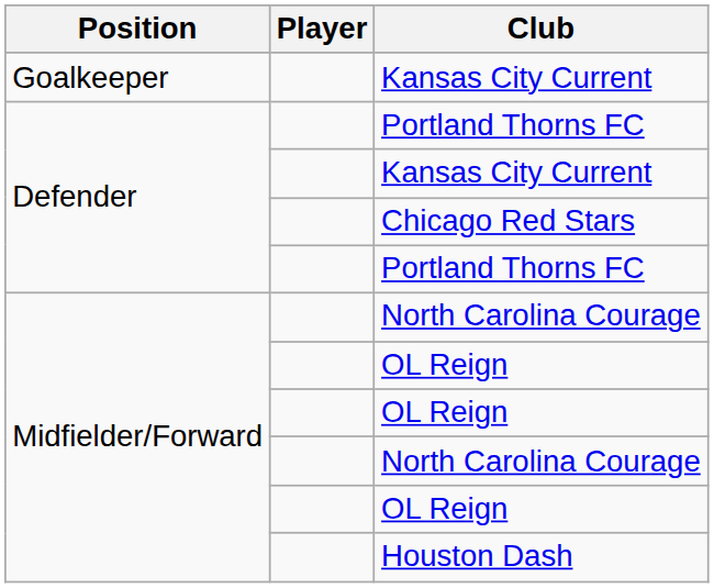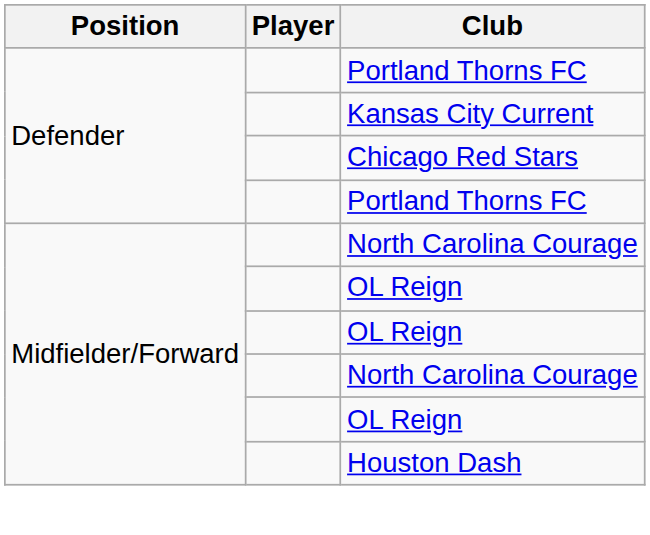 <table class="wikitable sortable">
 <tr>
 <th>Position</th>
 <th>Player</th>
 <th>Club</th>
-</tr>
-<tr>
-<td>Goalkeeper</td>
-<td> </td>
-<td><a href='#'>Kansas City Current</a></td>
 </tr>
 <tr>
 <td rowspan=4>Defender</td>
 <td> </td>
 <td><a href='#'>Portland Thorns FC</a></td>
 </tr>
 <tr>
 <td> </td>
 <td><a href='#'>Kansas City Current</a></td>
 </tr>
 <tr>
 <td> </td>
 <td><a href='#'>Chicago Red Stars</a></td>
 </tr>
 <tr>
 <td> </td>
 <td><a href='#'>Portland Thorns FC</a></td>
 </tr>
 <tr>
 <td rowspan=6>Midfielder/Forward</td>
 <td> </td>
 <td><a href='#'>North Carolina Courage</a></td>
 </tr>
 <tr>
 <td> </td>
 <td><a href='#'>OL Reign</a></td>
 </tr>
 <tr>
 <td> </td>
 <td><a href='#'>OL Reign</a></td>
 </tr>
 <tr>
 <td> </td>
 <td><a href='#'>North Carolina Courage</a></td>
 </tr>
 <tr>
 <td> </td>
 <td><a href='#'>OL Reign</a></td>
 </tr>
 <tr>
 <td> </td>
 <td><a href='#'>Houston Dash</a></td>
 </tr>
 </table>
